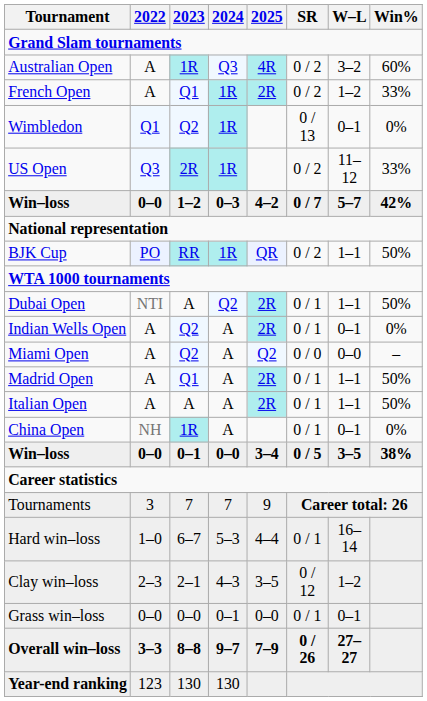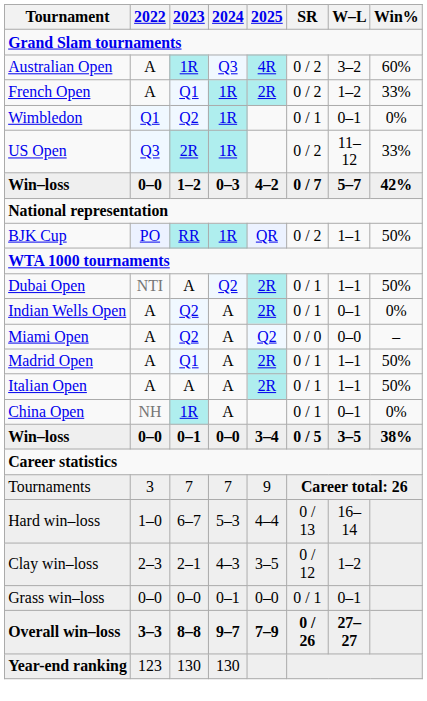 <table class="wikitable nowrap" style=text-align:center;>
 <tr>
 <th>Tournament</th>
 <th><a href='#'>2022</a></th>
 <th><a href='#'>2023</a></th>
 <th><a href='#'>2024</a></th>
 <th><a href='#'>2025</a></th>
 <th width=35>SR</th>
 <th width=35>W–L</th>
 <th>Win%</th>
 </tr>
 <tr>
 <td colspan="8" align="left"><strong><a href='#'>Grand Slam tournaments</a></strong></td>
 </tr>
 <tr>
 <td align=left><a href='#'>Australian Open</a></td>
 <td>A</td>
 <td bgcolor=afeeee><a href='#'>1R</a></td>
 <td bgcolor=f0f8ff><a href='#'>Q3</a></td>
 <td bgcolor=afeeee><a href='#'>4R</a></td>
 <td>0 / 2</td>
 <td>3–2</td>
 <td>60%</td>
 </tr>
 <tr>
 <td align=left><a href='#'>French Open</a></td>
 <td>A</td>
 <td bgcolor=f0f8ff><a href='#'>Q1</a></td>
 <td bgcolor=afeeee><a href='#'>1R</a></td>
 <td bgcolor=afeeee><a href='#'>2R</a></td>
 <td>0 / 2</td>
 <td>1–2</td>
 <td>33%</td>
 </tr>
 <tr>
 <td align=left><a href='#'>Wimbledon</a></td>
 <td bgcolor=f0f8ff><a href='#'>Q1</a></td>
 <td bgcolor=f0f8ff><a href='#'>Q2</a></td>
 <td bgcolor=afeeee><a href='#'>1R</a></td>
 <td></td>
-<td>0 / 13</td>
+<td>0 / 1</td>
 <td>0–1</td>
 <td>0%</td>
 </tr>
 <tr>
 <td align=left><a href='#'>US Open</a></td>
 <td bgcolor=f0f8ff><a href='#'>Q3</a></td>
 <td bgcolor=afeeee><a href='#'>2R</a></td>
 <td bgcolor=afeeee><a href='#'>1R</a></td>
 <td></td>
 <td>0 / 2</td>
 <td>11–12</td>
 <td>33%</td>
 </tr>
 <tr style="font-weight:bold; background:#efefef;">
 <td style=text-align:left>Win–loss</td>
 <td>0–0</td>
 <td>1–2</td>
 <td>0–3</td>
 <td>4–2</td>
 <td>0 / 7</td>
 <td>5–7</td>
 <td>42%</td>
 </tr>
 <tr>
 <td colspan="8" align="left"><strong>National representation</strong></td>
 </tr>
 <tr>
 <td align=left><a href='#'>BJK Cup</a></td>
 <td bgcolor=ecf2ff><a href='#'>PO</a></td>
 <td bgcolor=afeeee><a href='#'>RR</a></td>
 <td bgcolor=afeeee><a href='#'>1R</a></td>
 <td bgcolor=ecf2ff><a href='#'>QR</a></td>
 <td>0 / 2</td>
 <td>1–1</td>
 <td>50%</td>
 </tr>
 <tr>
 <td colspan="8" align="left"><strong><a href='#'>WTA 1000 tournaments</a></strong></td>
 </tr>
 <tr>
 <td align=left><a href='#'>Dubai Open</a></td>
 <td style=color:#767676>NTI</td>
 <td>A</td>
 <td bgcolor=f0f8ff><a href='#'>Q2</a></td>
 <td bgcolor=afeeee><a href='#'>2R</a></td>
 <td>0 / 1</td>
 <td>1–1</td>
 <td>50%</td>
 </tr>
 <tr>
 <td align=left><a href='#'>Indian Wells Open</a></td>
 <td>A</td>
 <td bgcolor=f0f8ff><a href='#'>Q2</a></td>
 <td>A</td>
 <td bgcolor=afeeee><a href='#'>2R</a></td>
 <td>0 / 1</td>
 <td>0–1</td>
 <td>0%</td>
 </tr>
 <tr>
 <td align=left><a href='#'>Miami Open</a></td>
 <td>A</td>
 <td bgcolor=f0f8ff><a href='#'>Q2</a></td>
 <td>A</td>
 <td bgcolor=f0f8ff><a href='#'>Q2</a></td>
 <td>0 / 0</td>
 <td>0–0</td>
 <td>–</td>
 </tr>
 <tr>
 <td align=left><a href='#'>Madrid Open</a></td>
 <td>A</td>
 <td bgcolor=f0f8ff><a href='#'>Q1</a></td>
 <td>A</td>
 <td bgcolor=afeeee><a href='#'>2R</a></td>
 <td>0 / 1</td>
 <td>1–1</td>
 <td>50%</td>
 </tr>
 <tr>
 <td align=left><a href='#'>Italian Open</a></td>
 <td>A</td>
 <td>A</td>
 <td>A</td>
 <td bgcolor=afeeee><a href='#'>2R</a></td>
 <td>0 / 1</td>
 <td>1–1</td>
 <td>50%</td>
 </tr>
 <tr>
 <td align=left><a href='#'>China Open</a></td>
 <td style=color:#767676>NH</td>
 <td bgcolor=afeeee><a href='#'>1R</a></td>
 <td>A</td>
 <td></td>
 <td>0 / 1</td>
 <td>0–1</td>
 <td>0%</td>
 </tr>
 <tr style="font-weight:bold; background:#efefef;">
 <td style=text-align:left>Win–loss</td>
 <td>0–0</td>
 <td>0–1</td>
 <td>0–0</td>
 <td>3–4</td>
 <td>0 / 5</td>
 <td>3–5</td>
 <td>38%</td>
 </tr>
 <tr>
 <td colspan="8" align="left"><strong>Career statistics</strong></td>
 </tr>
 <tr bgcolor=efefef>
 <td align=left>Tournaments</td>
 <td>3</td>
 <td>7</td>
 <td>7</td>
 <td>9</td>
 <td colspan=3><strong>Career total: 26</strong></td>
 </tr>
 <tr bgcolor=efefef>
 <td align=left>Hard win–loss</td>
 <td>1–0</td>
 <td>6–7</td>
 <td>5–3</td>
 <td>4–4</td>
-<td>0 / 1</td>
+<td>0 / 13</td>
 <td>16–14</td>
 <td></td>
 </tr>
 <tr bgcolor=efefef>
 <td align=left>Clay win–loss</td>
 <td>2–3</td>
 <td>2–1</td>
 <td>4–3</td>
 <td>3–5</td>
 <td>0 / 12</td>
 <td>1–2</td>
 <td></td>
 </tr>
 <tr bgcolor=efefef>
 <td align=left>Grass win–loss</td>
 <td>0–0</td>
 <td>0–0</td>
 <td>0–1</td>
 <td>0–0</td>
 <td>0 / 1</td>
 <td>0–1</td>
 <td></td>
 </tr>
 <tr style="font-weight:bold; background:#efefef;">
 <td style="text-align:left;">Overall win–loss</td>
 <td>3–3</td>
 <td>8–8</td>
 <td>9–7</td>
 <td>7–9</td>
 <td>0 / 26</td>
 <td>27–27</td>
 <td></td>
 </tr>
 <tr bgcolor=efefef>
 <td align=left><strong>Year-end ranking</strong></td>
 <td>123</td>
 <td>130</td>
 <td>130</td>
 <td></td>
 <td colspan=3></td>
 </tr>
 </table>
